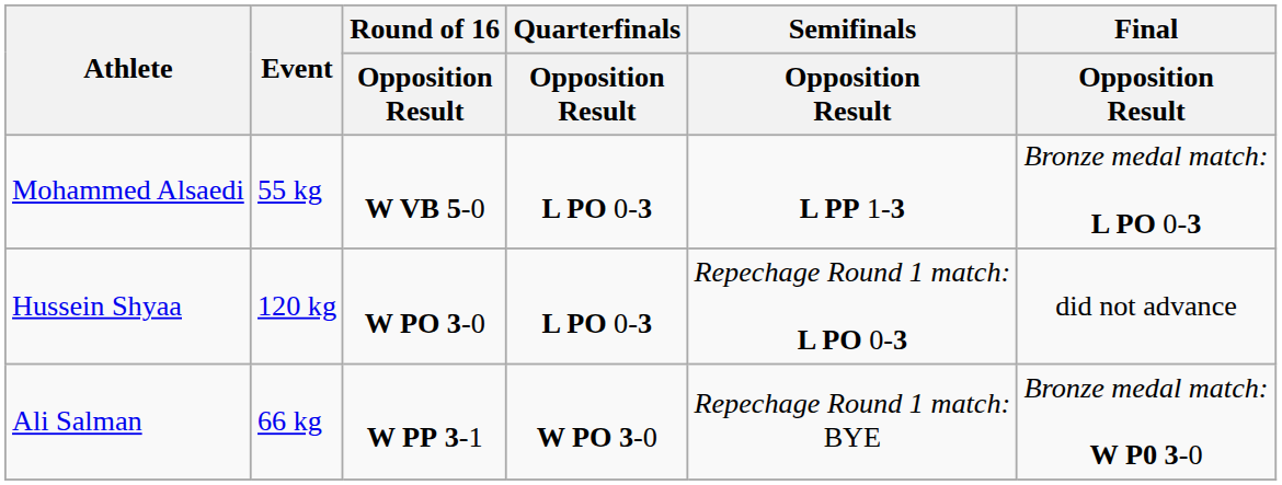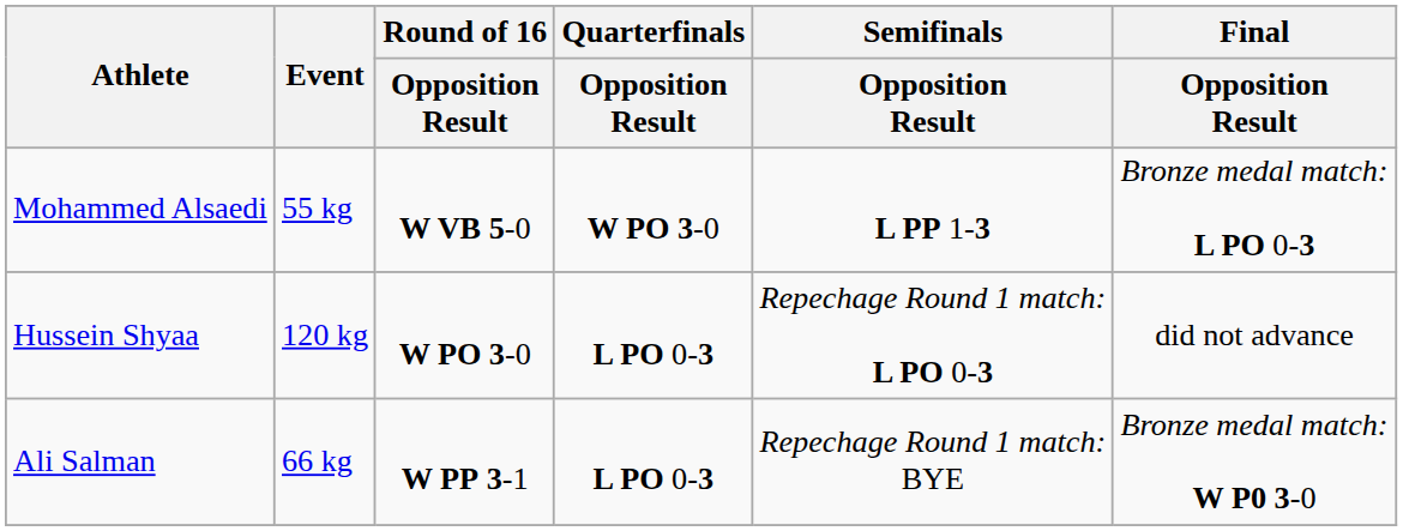 <table class="wikitable" border="1" style="font-size:90%">
 <tr>
 <th rowspan=2>Athlete</th>
 <th rowspan=2>Event</th>
 <th>Round of 16</th>
 <th>Quarterfinals</th>
 <th>Semifinals</th>
 <th>Final</th>
 </tr>
 <tr>
 <th>Opposition<br>Result</th>
 <th>Opposition<br>Result</th>
 <th>Opposition<br>Result</th>
 <th>Opposition<br>Result</th>
 </tr>
 <tr>
 <td><a href='#'>Mohammed Alsaedi</a></td>
 <td><a href='#'>55 kg</a></td>
 <td align=center><br><strong>W VB</strong> <strong>5</strong>-0</td>
-<td align=center><br><strong>L PO</strong> 0-<strong>3</strong></td>
+<td align=center><br><strong>W PO</strong> <strong>3</strong>-0</td>
 <td align=center><br><strong>L PP</strong> 1-<strong>3</strong></td>
 <td align=center><em>Bronze medal match:</em><br><br><strong>L PO</strong> 0-<strong>3</strong></td>
 </tr>
 <tr>
 <td><a href='#'>Hussein Shyaa</a></td>
 <td><a href='#'>120 kg</a></td>
 <td align=center><br><strong>W PO</strong> <strong>3</strong>-0</td>
 <td align=center><br><strong>L PO</strong> 0-<strong>3</strong></td>
 <td align=center><em>Repechage Round 1 match:</em><br><br><strong>L PO</strong> 0-<strong>3</strong></td>
 <td align=center colspan="7">did not advance</td>
 </tr>
 <tr>
 <td><a href='#'>Ali Salman</a></td>
 <td><a href='#'>66 kg</a></td>
 <td align=center><br><strong>W PP</strong> <strong>3</strong>-1</td>
-<td align=center><br><strong>W PO</strong> <strong>3</strong>-0</td>
+<td align=center><br><strong>L PO</strong> 0-<strong>3</strong></td>
 <td align=center><em>Repechage Round 1 match:</em><br>BYE</td>
 <td align=center><em>Bronze medal match:</em><br><br><strong>W P0</strong> <strong>3</strong>-0<br></td>
 </tr>
 </table>
